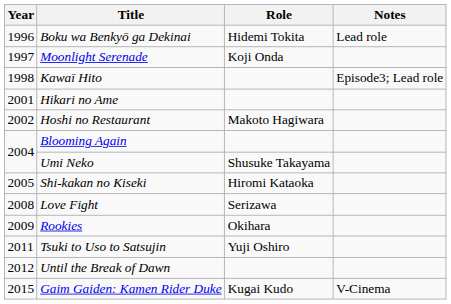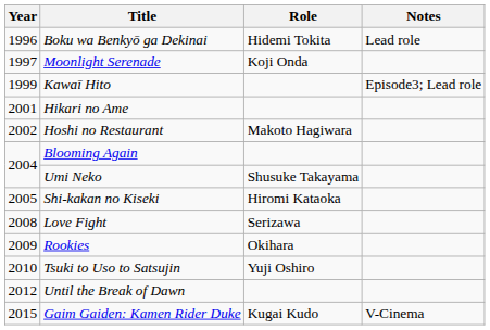 <table class="wikitable">
 <tr>
 <th>Year</th>
 <th>Title</th>
 <th>Role</th>
 <th>Notes</th>
 </tr>
 <tr>
 <td>1996</td>
 <td><em>Boku wa Benkyō ga Dekinai</em></td>
 <td>Hidemi Tokita</td>
 <td>Lead role</td>
 </tr>
 <tr>
 <td>1997</td>
 <td><em><a href='#'>Moonlight Serenade</a></em></td>
 <td>Koji Onda</td>
 <td></td>
 </tr>
 <tr>
-<td>1998</td>
+<td>1999</td>
 <td><em>Kawaī Hito</em></td>
 <td></td>
 <td>Episode3; Lead role</td>
 </tr>
 <tr>
 <td>2001</td>
 <td><em>Hikari no Ame</em></td>
 <td></td>
 <td></td>
 </tr>
 <tr>
 <td>2002</td>
 <td><em>Hoshi no Restaurant</em></td>
 <td>Makoto Hagiwara</td>
 <td></td>
 </tr>
 <tr>
 <td rowspan="2">2004</td>
 <td><em><a href='#'>Blooming Again</a></em></td>
 <td></td>
 <td></td>
 </tr>
 <tr>
 <td><em>Umi Neko</em></td>
 <td>Shusuke Takayama</td>
 <td></td>
 </tr>
 <tr>
 <td>2005</td>
 <td><em>Shi-kakan no Kiseki</em></td>
 <td>Hiromi Kataoka</td>
 <td></td>
 </tr>
 <tr>
 <td>2008</td>
 <td><em>Love Fight</em></td>
 <td>Serizawa</td>
 <td></td>
 </tr>
 <tr>
 <td>2009</td>
 <td><em><a href='#'>Rookies</a></em></td>
 <td>Okihara</td>
 <td></td>
 </tr>
 <tr>
-<td>2011</td>
+<td>2010</td>
 <td><em>Tsuki to Uso to Satsujin</em></td>
 <td>Yuji Oshiro</td>
 <td></td>
 </tr>
 <tr>
 <td>2012</td>
 <td><em>Until the Break of Dawn</em></td>
 <td></td>
 <td></td>
 </tr>
 <tr>
 <td>2015</td>
 <td><em><a href='#'>Gaim Gaiden: Kamen Rider Duke</a></em></td>
 <td>Kugai Kudo</td>
 <td>V-Cinema</td>
 </tr>
 </table>
